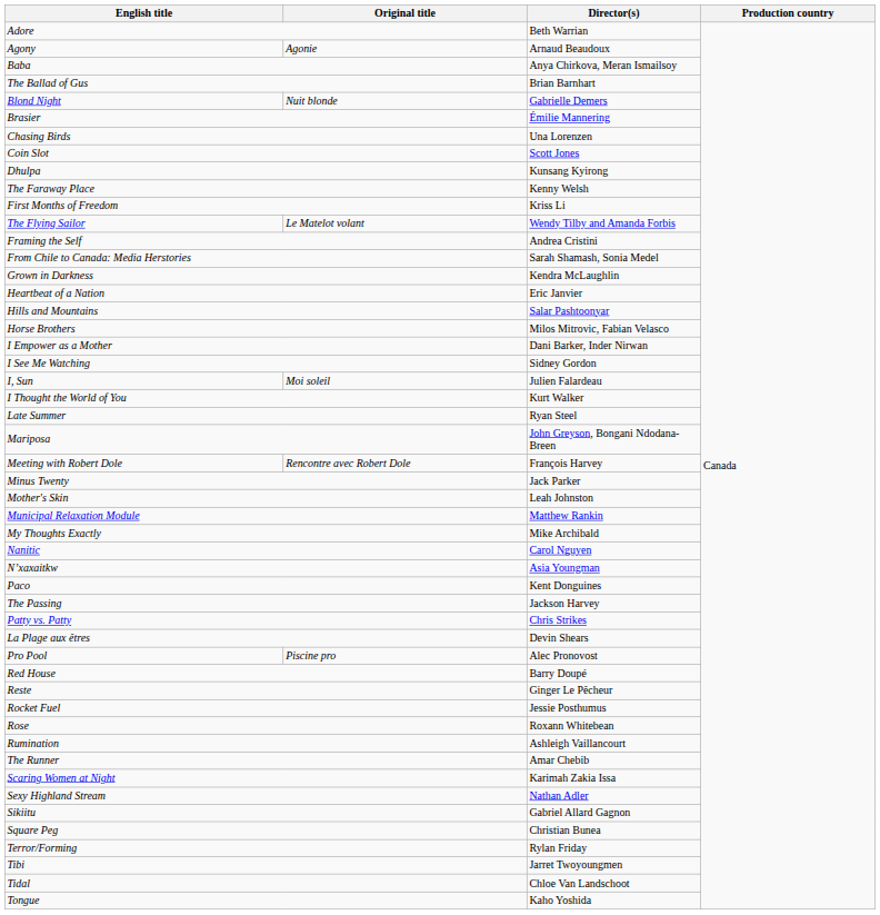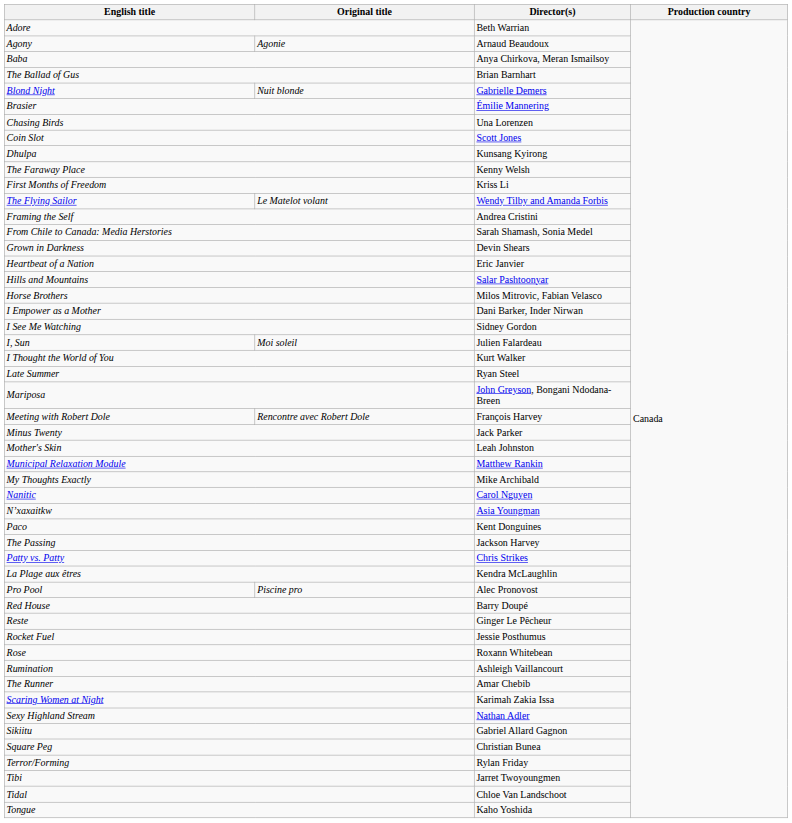 <table class="sortable wikitable" width="100%" cellpadding="5">
 <tr>
 <th scope="col" width="32%">English title</th>
 <th scope="col" width="28%">Original title</th>
 <th scope="col" width="20%">Director(s)</th>
 <th scope="col" width="20%">Production country</th>
 </tr>
 <tr>
 <td colspan=2><em>Adore</em></td>
 <td>Beth Warrian</td>
 <td rowspan=50>Canada</td>
 </tr>
 <tr>
 <td><em>Agony</em></td>
 <td><em>Agonie</em></td>
 <td>Arnaud Beaudoux</td>
 </tr>
 <tr>
 <td colspan=2><em>Baba</em></td>
 <td>Anya Chirkova, Meran Ismailsoy</td>
 </tr>
 <tr>
 <td colspan=2><em>The Ballad of Gus</em></td>
 <td>Brian Barnhart</td>
 </tr>
 <tr>
 <td><em><a href='#'>Blond Night</a></em></td>
 <td><em>Nuit blonde</em></td>
 <td><a href='#'>Gabrielle Demers</a></td>
 </tr>
 <tr>
 <td colspan=2><em>Brasier</em></td>
 <td><a href='#'>Émilie Mannering</a></td>
 </tr>
 <tr>
 <td colspan=2><em>Chasing Birds</em></td>
 <td>Una Lorenzen</td>
 </tr>
 <tr>
 <td colspan=2><em>Coin Slot</em></td>
 <td><a href='#'>Scott Jones</a></td>
 </tr>
 <tr>
 <td colspan=2><em>Dhulpa</em></td>
 <td>Kunsang Kyirong</td>
 </tr>
 <tr>
 <td colspan=2><em>The Faraway Place</em></td>
 <td>Kenny Welsh</td>
 </tr>
 <tr>
 <td colspan=2><em>First Months of Freedom</em></td>
 <td>Kriss Li</td>
 </tr>
 <tr>
 <td><em><a href='#'>The Flying Sailor</a></em></td>
 <td><em>Le Matelot volant</em></td>
 <td><a href='#'>Wendy Tilby and Amanda Forbis</a></td>
 </tr>
 <tr>
 <td colspan=2><em>Framing the Self</em></td>
 <td>Andrea Cristini</td>
 </tr>
 <tr>
 <td colspan=2><em>From Chile to Canada: Media Herstories</em></td>
 <td>Sarah Shamash, Sonia Medel</td>
 </tr>
 <tr>
 <td colspan=2><em>Grown in Darkness</em></td>
-<td>Kendra McLaughlin</td>
+<td>Devin Shears</td>
 </tr>
 <tr>
 <td colspan=2><em>Heartbeat of a Nation</em></td>
 <td>Eric Janvier</td>
 </tr>
 <tr>
 <td colspan=2><em>Hills and Mountains</em></td>
 <td><a href='#'>Salar Pashtoonyar</a></td>
 </tr>
 <tr>
 <td colspan=2><em>Horse Brothers</em></td>
 <td>Milos Mitrovic, Fabian Velasco</td>
 </tr>
 <tr>
 <td colspan=2><em>I Empower as a Mother</em></td>
 <td>Dani Barker, Inder Nirwan</td>
 </tr>
 <tr>
 <td colspan=2><em>I See Me Watching</em></td>
 <td>Sidney Gordon</td>
 </tr>
 <tr>
 <td><em>I, Sun</em></td>
 <td><em>Moi soleil</em></td>
 <td>Julien Falardeau</td>
 </tr>
 <tr>
 <td colspan=2><em>I Thought the World of You</em></td>
 <td>Kurt Walker</td>
 </tr>
 <tr>
 <td colspan=2><em>Late Summer</em></td>
 <td>Ryan Steel</td>
 </tr>
 <tr>
 <td colspan=2><em>Mariposa</em></td>
 <td><a href='#'>John Greyson</a>, Bongani Ndodana-Breen</td>
 </tr>
 <tr>
 <td><em>Meeting with Robert Dole</em></td>
 <td><em>Rencontre avec Robert Dole</em></td>
 <td>François Harvey</td>
 </tr>
 <tr>
 <td colspan=2><em>Minus Twenty</em></td>
 <td>Jack Parker</td>
 </tr>
 <tr>
 <td colspan=2><em>Mother's Skin</em></td>
 <td>Leah Johnston</td>
 </tr>
 <tr>
 <td colspan=2><em><a href='#'>Municipal Relaxation Module</a></em></td>
 <td><a href='#'>Matthew Rankin</a></td>
 </tr>
 <tr>
 <td colspan=2><em>My Thoughts Exactly</em></td>
 <td>Mike Archibald</td>
 </tr>
 <tr>
 <td colspan=2><em><a href='#'>Nanitic</a></em></td>
 <td><a href='#'>Carol Nguyen</a></td>
 </tr>
 <tr>
 <td colspan=2><em>N’xaxaitkw</em></td>
 <td><a href='#'>Asia Youngman</a></td>
 </tr>
 <tr>
 <td colspan=2><em>Paco</em></td>
 <td>Kent Donguines</td>
 </tr>
 <tr>
 <td colspan=2><em>The Passing</em></td>
 <td>Jackson Harvey</td>
 </tr>
 <tr>
 <td colspan=2><em><a href='#'>Patty vs. Patty</a></em></td>
 <td><a href='#'>Chris Strikes</a></td>
 </tr>
 <tr>
 <td colspan=2><em>La Plage aux êtres</em></td>
-<td>Devin Shears</td>
+<td>Kendra McLaughlin</td>
 </tr>
 <tr>
 <td><em>Pro Pool</em></td>
 <td><em>Piscine pro</em></td>
 <td>Alec Pronovost</td>
 </tr>
 <tr>
 <td colspan=2><em>Red House</em></td>
 <td>Barry Doupé</td>
 </tr>
 <tr>
 <td colspan=2><em>Reste</em></td>
 <td>Ginger Le Pêcheur</td>
 </tr>
 <tr>
 <td colspan=2><em>Rocket Fuel</em></td>
 <td>Jessie Posthumus</td>
 </tr>
 <tr>
 <td colspan=2><em>Rose</em></td>
 <td>Roxann Whitebean</td>
 </tr>
 <tr>
 <td colspan=2><em>Rumination</em></td>
 <td>Ashleigh Vaillancourt</td>
 </tr>
 <tr>
 <td colspan=2><em>The Runner</em></td>
 <td>Amar Chebib</td>
 </tr>
 <tr>
 <td colspan=2><em><a href='#'>Scaring Women at Night</a></em></td>
 <td>Karimah Zakia Issa</td>
 </tr>
 <tr>
 <td colspan=2><em>Sexy Highland Stream</em></td>
 <td><a href='#'>Nathan Adler</a></td>
 </tr>
 <tr>
 <td colspan=2><em>Sikiitu</em></td>
 <td>Gabriel Allard Gagnon</td>
 </tr>
 <tr>
 <td colspan=2><em>Square Peg</em></td>
 <td>Christian Bunea</td>
 </tr>
 <tr>
 <td colspan=2><em>Terror/Forming</em></td>
 <td>Rylan Friday</td>
 </tr>
 <tr>
 <td colspan=2><em>Tibi</em></td>
 <td>Jarret Twoyoungmen</td>
 </tr>
 <tr>
 <td colspan=2><em>Tidal</em></td>
 <td>Chloe Van Landschoot</td>
 </tr>
 <tr>
 <td colspan=2><em>Tongue</em></td>
 <td>Kaho Yoshida</td>
 </tr>
 </table>
